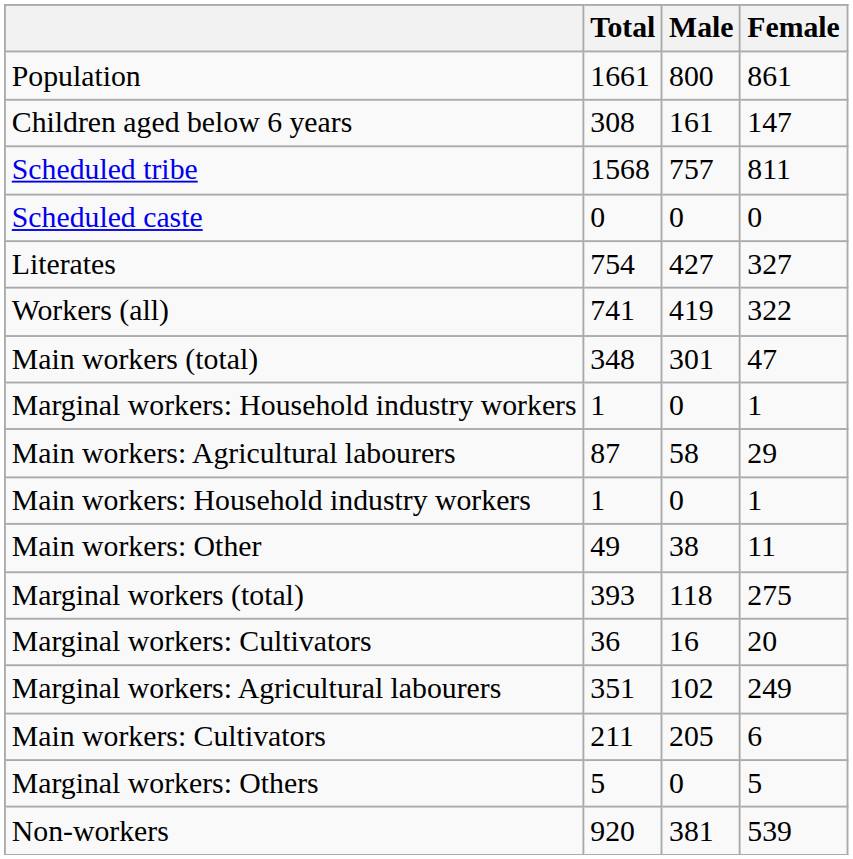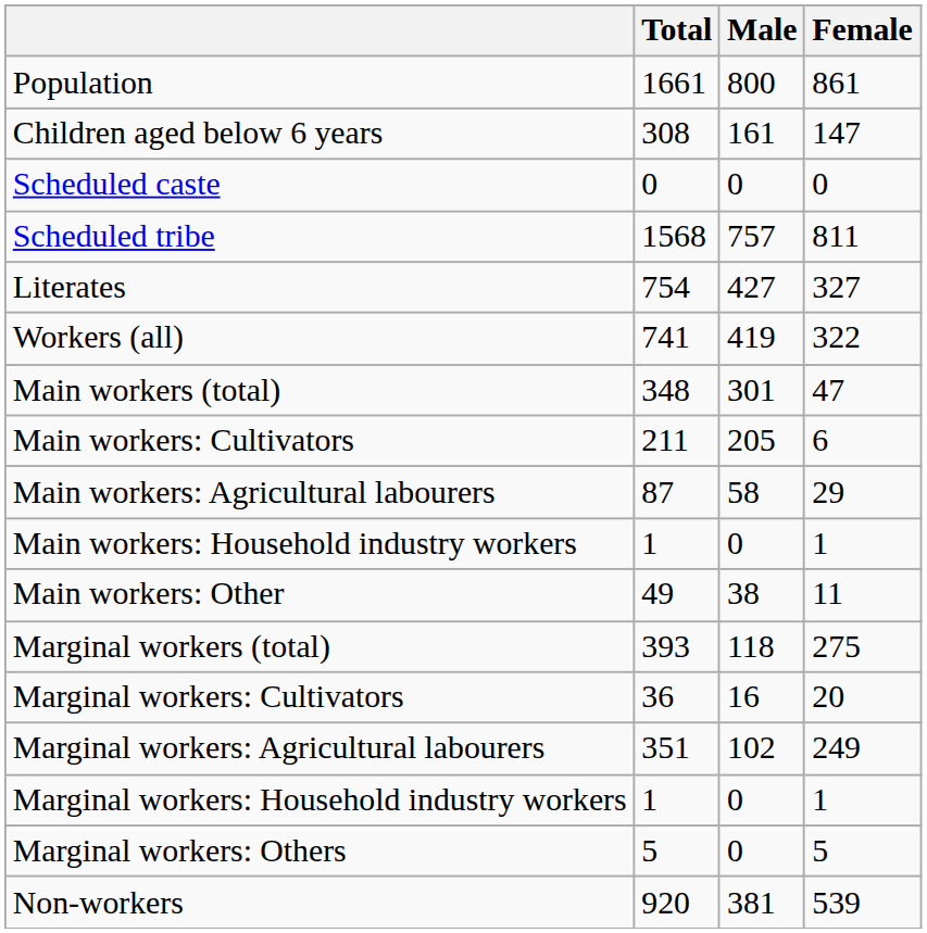 <table class="wikitable sortable">
 <tr>
 <th></th>
 <th>Total</th>
 <th>Male</th>
 <th>Female</th>
 </tr>
 <tr>
 <td>Population</td>
 <td>1661</td>
 <td>800</td>
 <td>861</td>
 </tr>
 <tr>
 <td>Children aged below 6 years</td>
 <td>308</td>
 <td>161</td>
 <td>147</td>
 </tr>
 <tr>
+<td><a href='#'>Scheduled caste</a></td>
+<td>0</td>
+<td>0</td>
+<td>0</td>
+</tr>
+<tr>
 <td><a href='#'>Scheduled tribe</a></td>
 <td>1568</td>
 <td>757</td>
 <td>811</td>
-</tr>
-<tr>
-<td><a href='#'>Scheduled caste</a></td>
-<td>0</td>
-<td>0</td>
-<td>0</td>
 </tr>
 <tr>
 <td>Literates</td>
 <td>754</td>
 <td>427</td>
 <td>327</td>
 </tr>
 <tr>
 <td>Workers (all)</td>
 <td>741</td>
 <td>419</td>
 <td>322</td>
 </tr>
 <tr>
 <td>Main workers (total)</td>
 <td>348</td>
 <td>301</td>
 <td>47</td>
 </tr>
 <tr>
-<td>Marginal workers: Household industry workers</td>
-<td>1</td>
-<td>0</td>
-<td>1</td>
+<td>Main workers: Cultivators</td>
+<td>211</td>
+<td>205</td>
+<td>6</td>
 </tr>
 <tr>
 <td>Main workers: Agricultural labourers</td>
 <td>87</td>
 <td>58</td>
 <td>29</td>
 </tr>
 <tr>
 <td>Main workers: Household industry workers</td>
 <td>1</td>
 <td>0</td>
 <td>1</td>
 </tr>
 <tr>
 <td>Main workers: Other</td>
 <td>49</td>
 <td>38</td>
 <td>11</td>
 </tr>
 <tr>
 <td>Marginal workers (total)</td>
 <td>393</td>
 <td>118</td>
 <td>275</td>
 </tr>
 <tr>
 <td>Marginal workers: Cultivators</td>
 <td>36</td>
 <td>16</td>
 <td>20</td>
 </tr>
 <tr>
 <td>Marginal workers: Agricultural labourers</td>
 <td>351</td>
 <td>102</td>
 <td>249</td>
 </tr>
 <tr>
-<td>Main workers: Cultivators</td>
-<td>211</td>
-<td>205</td>
-<td>6</td>
+<td>Marginal workers: Household industry workers</td>
+<td>1</td>
+<td>0</td>
+<td>1</td>
 </tr>
 <tr>
 <td>Marginal workers: Others</td>
 <td>5</td>
 <td>0</td>
 <td>5</td>
 </tr>
 <tr>
 <td>Non-workers</td>
 <td>920</td>
 <td>381</td>
 <td>539</td>
 </tr>
 </table>
